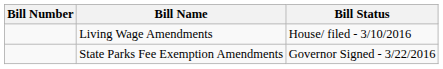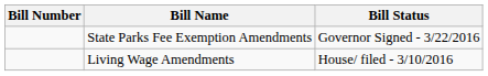 <table class="wikitable">
 <tr>
 <th>Bill Number</th>
 <th>Bill Name</th>
 <th>Bill Status</th>
 </tr>
 <tr>
 <td></td>
+<td>State Parks Fee Exemption Amendments</td>
+<td>Governor Signed - 3/22/2016</td>
+</tr>
+<tr>
+<td></td>
 <td>Living Wage Amendments</td>
 <td>House/ filed - 3/10/2016</td>
 </tr>
-<tr>
-<td></td>
-<td>State Parks Fee Exemption Amendments</td>
-<td>Governor Signed - 3/22/2016</td>
-</tr>
 </table>
